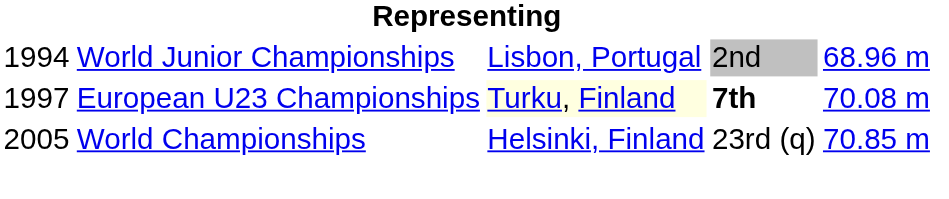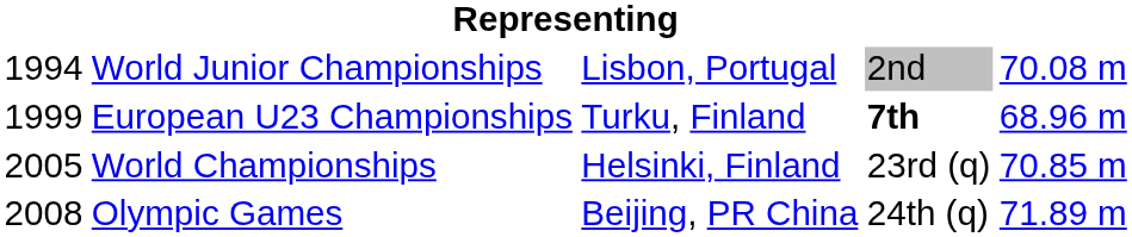 <table>
 <tr>
 <th colspan="5">Representing </th>
 </tr>
 <tr>
 <td>1994</td>
 <td><a href='#'>World Junior Championships</a></td>
 <td><a href='#'>Lisbon, Portugal</a></td>
 <td style="background:silver;">2nd</td>
-<td><a href='#'>68.96 m</a></td>
+<td><a href='#'>70.08 m</a></td>
 </tr>
 <tr>
-<td>1997</td>
+<td>1999</td>
 <td><a href='#'>European U23 Championships</a></td>
-<td style="background: lightyellow;"><a href='#'>Turku</a>, <a href='#'>Finland</a></td>
+<td><a href='#'>Turku</a>, <a href='#'>Finland</a></td>
 <td><strong>7th</strong></td>
-<td><a href='#'>70.08 m</a></td>
+<td><a href='#'>68.96 m</a></td>
 </tr>
 <tr>
 <td>2005</td>
 <td><a href='#'>World Championships</a></td>
 <td><a href='#'>Helsinki, Finland</a></td>
 <td>23rd (q)</td>
 <td><a href='#'>70.85 m</a></td>
 </tr>
+<tr>
+<td>2008</td>
+<td><a href='#'>Olympic Games</a></td>
+<td><a href='#'>Beijing</a>, <a href='#'>PR China</a></td>
+<td>24th (q)</td>
+<td><a href='#'>71.89 m</a></td>
+</tr>
 </table>
